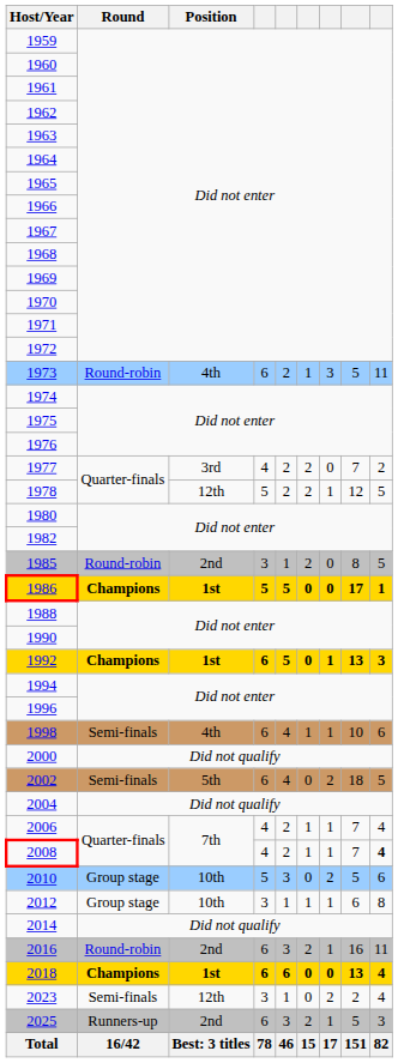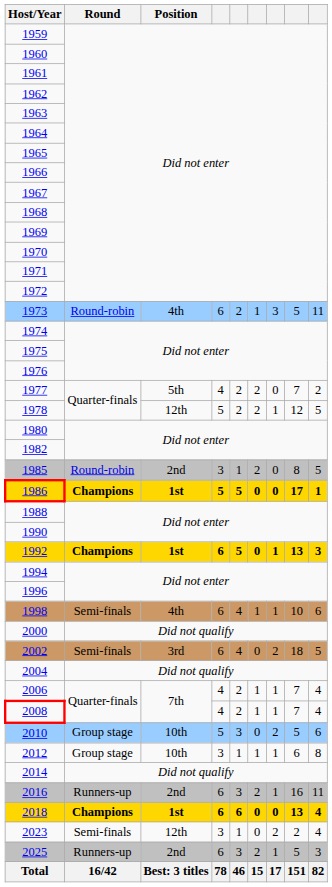 <table class="wikitable" style="text-align: center;">
 <tr>
 <th>Host/Year</th>
 <th>Round</th>
 <th>Position</th>
 <th></th>
 <th></th>
 <th></th>
 <th></th>
 <th></th>
 <th></th>
 </tr>
 <tr>
 <td> <a href='#'>1959</a></td>
 <td rowspan=14 colspan=14><em>Did not enter</em></td>
 </tr>
 <tr>
 <td> <a href='#'>1960</a></td>
 </tr>
 <tr>
 <td> <a href='#'>1961</a></td>
 </tr>
 <tr>
 <td> <a href='#'>1962</a></td>
 </tr>
 <tr>
 <td> <a href='#'>1963</a></td>
 </tr>
 <tr>
 <td> <a href='#'>1964</a></td>
 </tr>
 <tr>
 <td> <a href='#'>1965</a></td>
 </tr>
 <tr>
 <td> <a href='#'>1966</a></td>
 </tr>
 <tr>
 <td> <a href='#'>1967</a></td>
 </tr>
 <tr>
 <td> <a href='#'>1968</a></td>
 </tr>
 <tr>
 <td> <a href='#'>1969</a></td>
 </tr>
 <tr>
 <td> <a href='#'>1970</a></td>
 </tr>
 <tr>
 <td> <a href='#'>1971</a></td>
 </tr>
 <tr>
 <td> <a href='#'>1972</a></td>
 </tr>
 <tr bgcolor=#9acdff>
 <td> <a href='#'>1973</a></td>
 <td><a href='#'>Round-robin</a></td>
 <td>4th</td>
 <td>6</td>
 <td>2</td>
 <td>1</td>
 <td>3</td>
 <td>5</td>
 <td>11</td>
 </tr>
 <tr>
 <td> <a href='#'>1974</a></td>
 <td rowspan=3 colspan=14><em>Did not enter</em></td>
 </tr>
 <tr>
 <td> <a href='#'>1975</a></td>
 </tr>
 <tr>
 <td> <a href='#'>1976</a></td>
 </tr>
 <tr>
 <td> <a href='#'>1977</a></td>
 <td rowspan=2>Quarter-finals</td>
-<td>3rd</td>
+<td>5th</td>
 <td>4</td>
 <td>2</td>
 <td>2</td>
 <td>0</td>
 <td>7</td>
 <td>2</td>
 </tr>
 <tr>
 <td> <a href='#'>1978</a></td>
 <td>12th</td>
 <td>5</td>
 <td>2</td>
 <td>2</td>
 <td>1</td>
 <td>12</td>
 <td>5</td>
 </tr>
 <tr>
 <td> <a href='#'>1980</a></td>
 <td rowspan=2 colspan=14><em>Did not enter</em></td>
 </tr>
 <tr>
 <td> <a href='#'>1982</a></td>
 </tr>
 <tr bgcolor=silver>
 <td> <a href='#'>1985</a></td>
 <td><a href='#'>Round-robin</a></td>
 <td>2nd</td>
 <td>3</td>
 <td>1</td>
 <td>2</td>
 <td>0</td>
 <td>8</td>
 <td>5</td>
 </tr>
 <tr bgcolor=gold>
 <td style="border: 3px solid red"> <a href='#'>1986</a></td>
 <td><strong>Champions</strong></td>
 <td><strong>1st</strong></td>
 <td><strong>5</strong></td>
 <td><strong>5</strong></td>
 <td><strong>0</strong></td>
 <td><strong>0</strong></td>
 <td><strong>17</strong></td>
 <td><strong>1</strong></td>
 </tr>
 <tr>
 <td> <a href='#'>1988</a></td>
 <td rowspan=2 colspan=14><em>Did not enter</em></td>
 </tr>
 <tr>
 <td> <a href='#'>1990</a></td>
 </tr>
 <tr bgcolor=gold>
 <td> <a href='#'>1992</a></td>
 <td><strong>Champions</strong></td>
 <td><strong>1st</strong></td>
 <td><strong>6</strong></td>
 <td><strong>5</strong></td>
 <td><strong>0</strong></td>
 <td><strong>1</strong></td>
 <td><strong>13</strong></td>
 <td><strong>3</strong></td>
 </tr>
 <tr>
 <td> <a href='#'>1994</a></td>
 <td rowspan=2 colspan=14><em>Did not enter</em></td>
 </tr>
 <tr>
 <td> <a href='#'>1996</a></td>
 </tr>
 <tr bgcolor=#cc9966>
 <td> <a href='#'>1998</a></td>
 <td>Semi-finals</td>
 <td>4th</td>
 <td>6</td>
 <td>4</td>
 <td>1</td>
 <td>1</td>
 <td>10</td>
 <td>6</td>
 </tr>
 <tr>
 <td> <a href='#'>2000</a></td>
 <td colspan=14><em>Did not qualify</em></td>
 </tr>
 <tr bgcolor=#cc9966>
 <td> <a href='#'>2002</a></td>
 <td>Semi-finals</td>
-<td>5th</td>
+<td>3rd</td>
 <td>6</td>
 <td>4</td>
 <td>0</td>
 <td>2</td>
 <td>18</td>
 <td>5</td>
 </tr>
 <tr>
 <td> <a href='#'>2004</a></td>
 <td colspan=14><em>Did not qualify</em></td>
 </tr>
 <tr>
 <td> <a href='#'>2006</a></td>
 <td rowspan=2>Quarter-finals</td>
 <td rowspan=2>7th</td>
 <td>4</td>
 <td>2</td>
 <td>1</td>
 <td>1</td>
 <td>7</td>
 <td>4</td>
 </tr>
 <tr>
 <td style="border: 3px solid red"> <a href='#'>2008</a></td>
 <td>4</td>
 <td>2</td>
 <td>1</td>
 <td>1</td>
 <td>7</td>
-<td><strong>4</strong></td>
+<td>4</td>
 </tr>
 <tr bgcolor=#9acdff>
 <td> <a href='#'>2010</a></td>
 <td>Group stage</td>
 <td>10th</td>
 <td>5</td>
 <td>3</td>
 <td>0</td>
 <td>2</td>
 <td>5</td>
 <td>6</td>
 </tr>
 <tr>
 <td> <a href='#'>2012</a></td>
 <td>Group stage</td>
 <td>10th</td>
 <td>3</td>
 <td>1</td>
 <td>1</td>
 <td>1</td>
 <td>6</td>
 <td>8</td>
 </tr>
 <tr>
 <td> <a href='#'>2014</a></td>
 <td colspan=14><em>Did not qualify</em></td>
 </tr>
 <tr bgcolor=silver>
 <td> <a href='#'>2016</a></td>
-<td><a href='#'>Round-robin</a></td>
+<td>Runners-up</td>
 <td>2nd</td>
 <td>6</td>
 <td>3</td>
 <td>2</td>
 <td>1</td>
 <td>16</td>
 <td>11</td>
 </tr>
 <tr bgcolor=gold>
 <td> <a href='#'>2018</a></td>
 <td><strong>Champions</strong></td>
 <td><strong>1st</strong></td>
 <td><strong>6</strong></td>
 <td><strong>6</strong></td>
 <td><strong>0</strong></td>
 <td><strong>0</strong></td>
 <td><strong>13</strong></td>
 <td><strong>4</strong></td>
 </tr>
 <tr>
 <td> <a href='#'>2023</a></td>
 <td>Semi-finals</td>
 <td>12th</td>
 <td>3</td>
 <td>1</td>
 <td>0</td>
 <td>2</td>
 <td>2</td>
 <td>4</td>
 </tr>
 <tr bgcolor=silver>
 <td> <a href='#'>2025</a></td>
 <td>Runners-up</td>
 <td>2nd</td>
 <td>6</td>
 <td>3</td>
 <td>2</td>
 <td>1</td>
 <td>5</td>
 <td>3</td>
 </tr>
 <tr>
 <th>Total</th>
 <th>16/42</th>
 <th>Best: 3 titles</th>
 <th>78</th>
 <th>46</th>
 <th>15</th>
 <th>17</th>
 <th>151</th>
 <th>82</th>
 </tr>
 </table>
